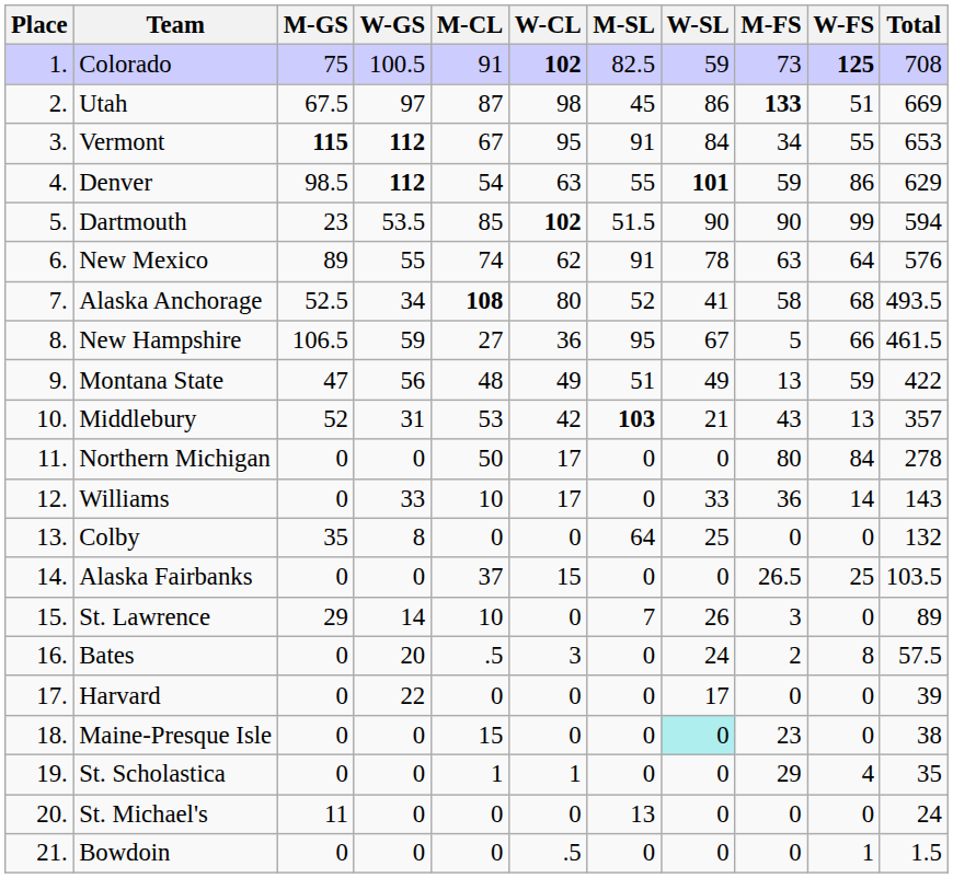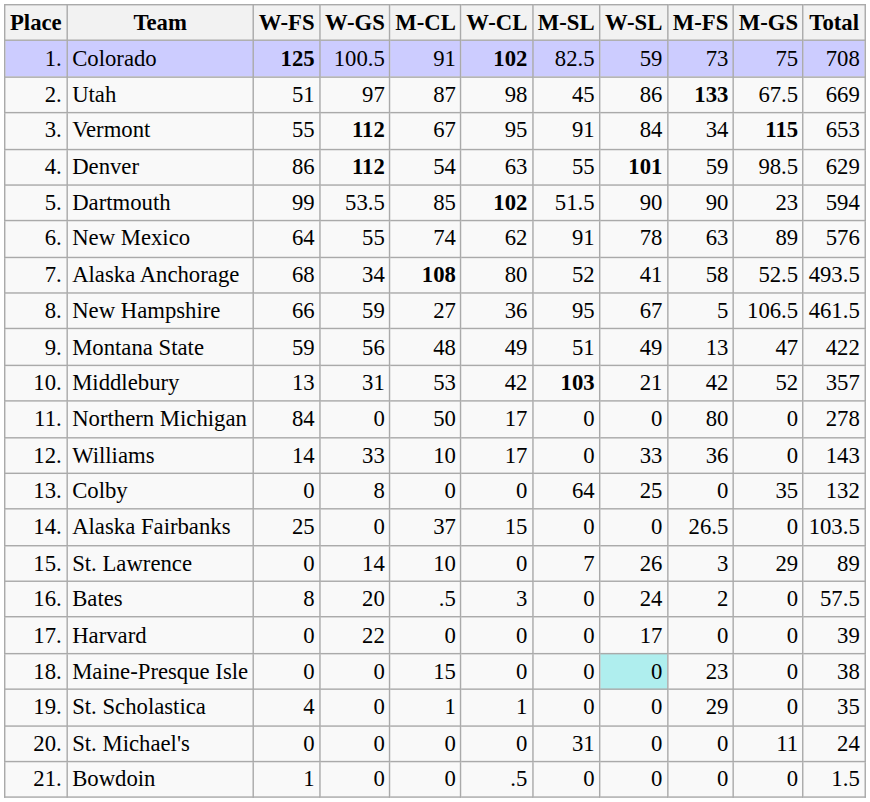 <table class="wikitable sortable">
 <tr>
 <th>Place</th>
 <th>Team</th>
-<th>M-GS</th>
+<th>W-FS</th>
 <th>W-GS</th>
 <th>M-CL</th>
 <th>W-CL</th>
 <th>M-SL</th>
 <th>W-SL</th>
 <th>M-FS</th>
-<th>W-FS</th>
+<th>M-GS</th>
 <th>Total</th>
 </tr>
 <tr bgcolor=#ccccff>
 <td align="right">1.</td>
 <td>Colorado</td>
-<td align="right">75</td>
+<td align="right"><strong>125</strong></td>
 <td align="right">100.5</td>
 <td align="right">91</td>
 <td align="right"><strong>102</strong></td>
 <td align="right">82.5</td>
 <td align="right">59</td>
 <td align="right">73</td>
-<td align="right"><strong>125</strong></td>
+<td align="right">75</td>
 <td align="right">708</td>
 </tr>
 <tr>
 <td align="right">2.</td>
 <td>Utah</td>
-<td align="right">67.5</td>
+<td align="right">51</td>
 <td align="right">97</td>
 <td align="right">87</td>
 <td align="right">98</td>
 <td align="right">45</td>
 <td align="right">86</td>
 <td align="right"><strong>133</strong></td>
-<td align="right">51</td>
+<td align="right">67.5</td>
 <td align="right">669</td>
 </tr>
 <tr>
 <td align="right">3.</td>
 <td>Vermont</td>
-<td align="right"><strong>115</strong></td>
+<td align="right">55</td>
 <td align="right"><strong>112</strong></td>
 <td align="right">67</td>
 <td align="right">95</td>
 <td align="right">91</td>
 <td align="right">84</td>
 <td align="right">34</td>
-<td align="right">55</td>
+<td align="right"><strong>115</strong></td>
 <td align="right">653</td>
 </tr>
 <tr>
 <td align="right">4.</td>
 <td>Denver</td>
-<td align="right">98.5</td>
+<td align="right">86</td>
 <td align="right"><strong>112</strong></td>
 <td align="right">54</td>
 <td align="right">63</td>
 <td align="right">55</td>
 <td align="right"><strong>101</strong></td>
 <td align="right">59</td>
-<td align="right">86</td>
+<td align="right">98.5</td>
 <td align="right">629</td>
 </tr>
 <tr>
 <td align="right">5.</td>
 <td>Dartmouth</td>
-<td align="right">23</td>
+<td align="right">99</td>
 <td align="right">53.5</td>
 <td align="right">85</td>
 <td align="right"><strong>102</strong></td>
 <td align="right">51.5</td>
 <td align="right">90</td>
 <td align="right">90</td>
-<td align="right">99</td>
+<td align="right">23</td>
 <td align="right">594</td>
 </tr>
 <tr>
 <td align="right">6.</td>
 <td>New Mexico</td>
-<td align="right">89</td>
+<td align="right">64</td>
 <td align="right">55</td>
 <td align="right">74</td>
 <td align="right">62</td>
 <td align="right">91</td>
 <td align="right">78</td>
 <td align="right">63</td>
-<td align="right">64</td>
+<td align="right">89</td>
 <td align="right">576</td>
 </tr>
 <tr>
 <td align="right">7.</td>
 <td>Alaska Anchorage</td>
-<td align="right">52.5</td>
+<td align="right">68</td>
 <td align="right">34</td>
 <td align="right"><strong>108</strong></td>
 <td align="right">80</td>
 <td align="right">52</td>
 <td align="right">41</td>
 <td align="right">58</td>
-<td align="right">68</td>
+<td align="right">52.5</td>
 <td align="right">493.5</td>
 </tr>
 <tr>
 <td align="right">8.</td>
 <td>New Hampshire</td>
-<td align="right">106.5</td>
+<td align="right">66</td>
 <td align="right">59</td>
 <td align="right">27</td>
 <td align="right">36</td>
 <td align="right">95</td>
 <td align="right">67</td>
 <td align="right">5</td>
-<td align="right">66</td>
+<td align="right">106.5</td>
 <td align="right">461.5</td>
 </tr>
 <tr>
 <td align="right">9.</td>
 <td>Montana State</td>
-<td align="right">47</td>
+<td align="right">59</td>
 <td align="right">56</td>
 <td align="right">48</td>
 <td align="right">49</td>
 <td align="right">51</td>
 <td align="right">49</td>
 <td align="right">13</td>
-<td align="right">59</td>
+<td align="right">47</td>
 <td align="right">422</td>
 </tr>
 <tr>
 <td align="right">10.</td>
 <td>Middlebury</td>
-<td align="right">52</td>
+<td align="right">13</td>
 <td align="right">31</td>
 <td align="right">53</td>
 <td align="right">42</td>
 <td align="right"><strong>103</strong></td>
 <td align="right">21</td>
-<td align="right">43</td>
-<td align="right">13</td>
+<td align="right">42</td>
+<td align="right">52</td>
 <td align="right">357</td>
 </tr>
 <tr>
 <td align="right">11.</td>
 <td>Northern Michigan</td>
-<td align="right">0</td>
+<td align="right">84</td>
 <td align="right">0</td>
 <td align="right">50</td>
 <td align="right">17</td>
 <td align="right">0</td>
 <td align="right">0</td>
 <td align="right">80</td>
-<td align="right">84</td>
+<td align="right">0</td>
 <td align="right">278</td>
 </tr>
 <tr>
 <td align="right">12.</td>
 <td>Williams</td>
-<td align="right">0</td>
+<td align="right">14</td>
 <td align="right">33</td>
 <td align="right">10</td>
 <td align="right">17</td>
 <td align="right">0</td>
 <td align="right">33</td>
 <td align="right">36</td>
-<td align="right">14</td>
+<td align="right">0</td>
 <td align="right">143</td>
 </tr>
 <tr>
 <td align="right">13.</td>
 <td>Colby</td>
-<td align="right">35</td>
+<td align="right">0</td>
 <td align="right">8</td>
 <td align="right">0</td>
 <td align="right">0</td>
 <td align="right">64</td>
 <td align="right">25</td>
 <td align="right">0</td>
-<td align="right">0</td>
+<td align="right">35</td>
 <td align="right">132</td>
 </tr>
 <tr>
 <td align="right">14.</td>
 <td>Alaska Fairbanks</td>
-<td align="right">0</td>
+<td align="right">25</td>
 <td align="right">0</td>
 <td align="right">37</td>
 <td align="right">15</td>
 <td align="right">0</td>
 <td align="right">0</td>
 <td align="right">26.5</td>
-<td align="right">25</td>
+<td align="right">0</td>
 <td align="right">103.5</td>
 </tr>
 <tr>
 <td align="right">15.</td>
 <td>St. Lawrence</td>
-<td align="right">29</td>
+<td align="right">0</td>
 <td align="right">14</td>
 <td align="right">10</td>
 <td align="right">0</td>
 <td align="right">7</td>
 <td align="right">26</td>
 <td align="right">3</td>
-<td align="right">0</td>
+<td align="right">29</td>
 <td align="right">89</td>
 </tr>
 <tr>
 <td align="right">16.</td>
 <td>Bates</td>
-<td align="right">0</td>
+<td align="right">8</td>
 <td align="right">20</td>
 <td align="right">.5</td>
 <td align="right">3</td>
 <td align="right">0</td>
 <td align="right">24</td>
 <td align="right">2</td>
-<td align="right">8</td>
+<td align="right">0</td>
 <td align="right">57.5</td>
 </tr>
 <tr>
 <td align="right">17.</td>
 <td>Harvard</td>
 <td align="right">0</td>
 <td align="right">22</td>
 <td align="right">0</td>
 <td align="right">0</td>
 <td align="right">0</td>
 <td align="right">17</td>
 <td align="right">0</td>
 <td align="right">0</td>
 <td align="right">39</td>
 </tr>
 <tr>
 <td align="right">18.</td>
 <td>Maine-Presque Isle</td>
 <td align="right">0</td>
 <td align="right">0</td>
 <td align="right">15</td>
 <td align="right">0</td>
 <td align="right">0</td>
 <td align="right" style="background: paleturquoise;">0</td>
 <td align="right">23</td>
 <td align="right">0</td>
 <td align="right">38</td>
 </tr>
 <tr>
 <td align="right">19.</td>
 <td>St. Scholastica</td>
-<td align="right">0</td>
+<td align="right">4</td>
 <td align="right">0</td>
 <td align="right">1</td>
 <td align="right">1</td>
 <td align="right">0</td>
 <td align="right">0</td>
 <td align="right">29</td>
-<td align="right">4</td>
+<td align="right">0</td>
 <td align="right">35</td>
 </tr>
 <tr>
 <td align="right">20.</td>
 <td>St. Michael's</td>
-<td align="right">11</td>
 <td align="right">0</td>
 <td align="right">0</td>
 <td align="right">0</td>
-<td align="right">13</td>
+<td align="right">0</td>
+<td align="right">31</td>
 <td align="right">0</td>
 <td align="right">0</td>
-<td align="right">0</td>
+<td align="right">11</td>
 <td align="right">24</td>
 </tr>
 <tr>
 <td align="right">21.</td>
 <td>Bowdoin</td>
-<td align="right">0</td>
+<td align="right">1</td>
 <td align="right">0</td>
 <td align="right">0</td>
 <td align="right">.5</td>
 <td align="right">0</td>
 <td align="right">0</td>
 <td align="right">0</td>
-<td align="right">1</td>
+<td align="right">0</td>
 <td align="right">1.5</td>
 </tr>
 </table>
